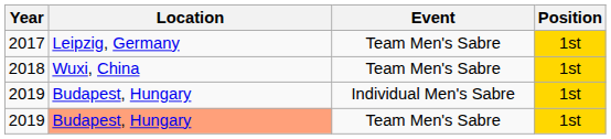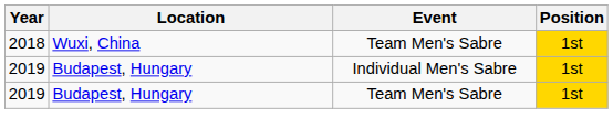 <table class="wikitable" style="text-align:center;">
 <tr>
 <th>Year</th>
 <th style="width:17em">Location</th>
 <th style="width:12em">Event</th>
 <th>Position</th>
-</tr>
-<tr>
-<td>2017</td>
-<td rowspan="1" align="left"> <a href='#'>Leipzig</a>, <a href='#'>Germany</a></td>
-<td>Team Men's Sabre</td>
-<td bgcolor="gold">1st</td>
 </tr>
 <tr>
 <td rowspan="1">2018</td>
 <td rowspan="1" align="left"> <a href='#'>Wuxi</a>, <a href='#'>China</a></td>
 <td>Team Men's Sabre</td>
 <td bgcolor="gold">1st</td>
 </tr>
 <tr>
 <td>2019</td>
 <td rowspan="1" align="left"> <a href='#'>Budapest</a>, <a href='#'>Hungary</a></td>
 <td>Individual Men's Sabre</td>
 <td bgcolor="gold">1st</td>
 </tr>
 <tr>
 <td>2019</td>
-<td rowspan="1" align="left" style="background: lightsalmon;"> <a href='#'>Budapest</a>, <a href='#'>Hungary</a></td>
+<td rowspan="1" align="left"> <a href='#'>Budapest</a>, <a href='#'>Hungary</a></td>
 <td>Team Men's Sabre</td>
 <td bgcolor="gold">1st</td>
 </tr>
 </table>
